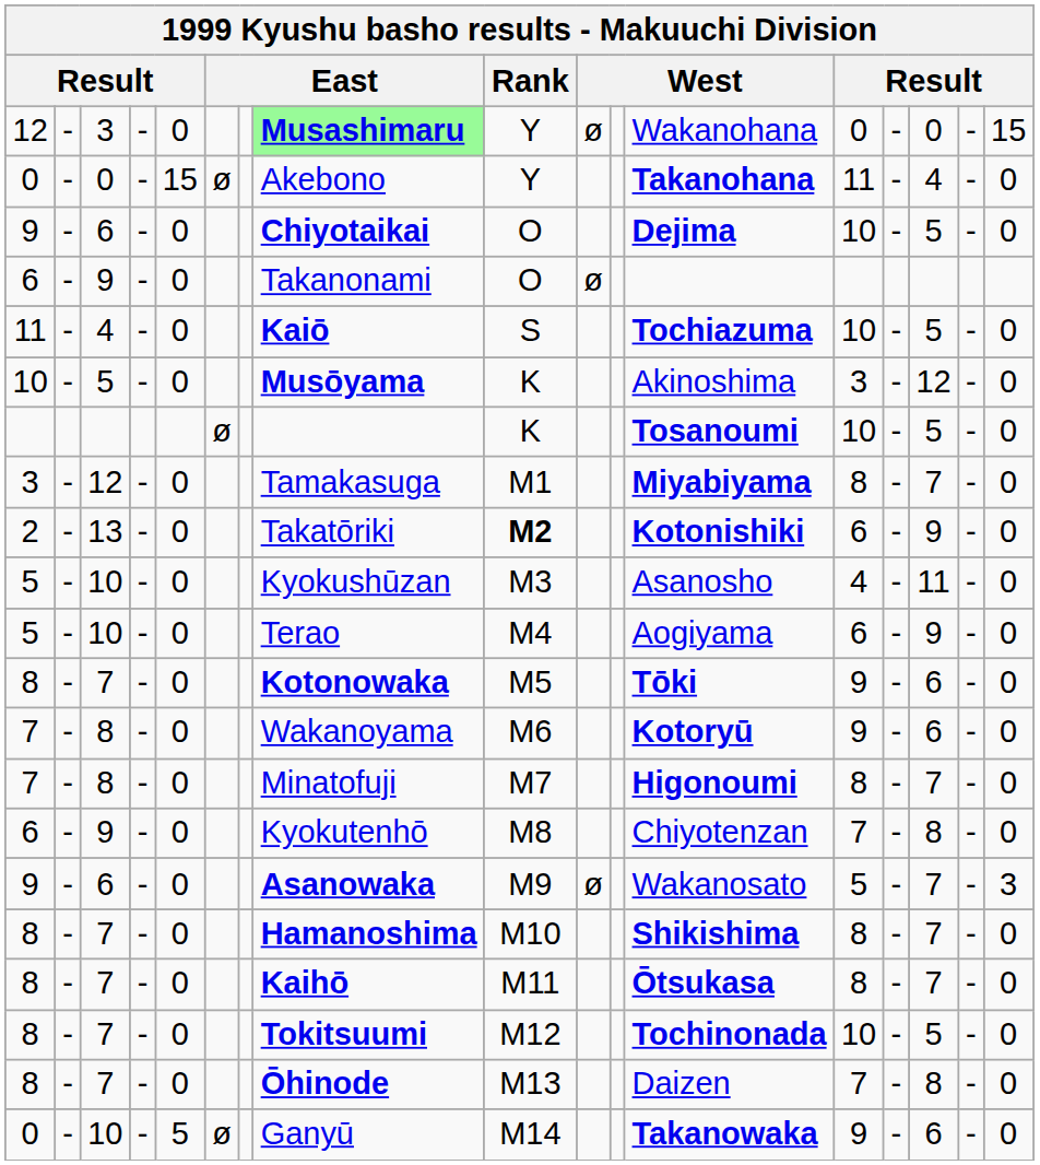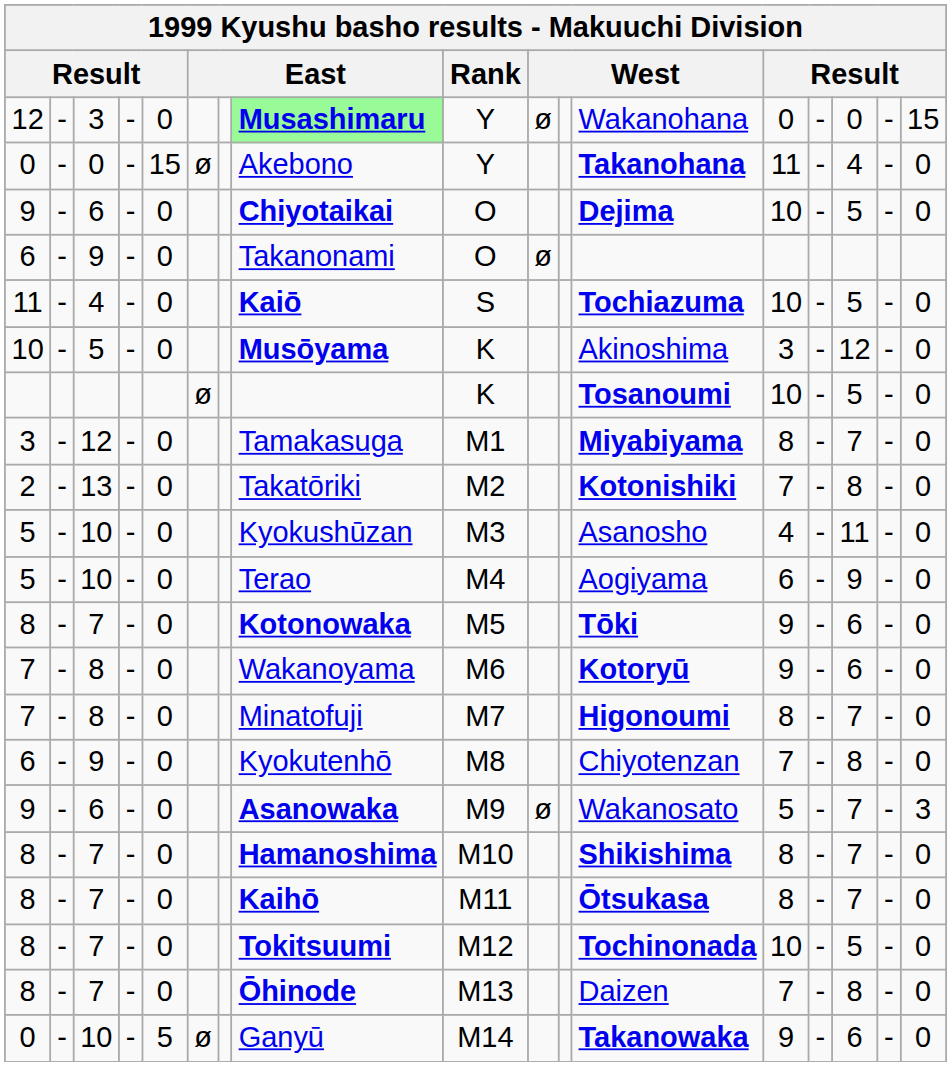 <table class="wikitable">
 <tr>
 <th colspan="17">1999 Kyushu basho results - Makuuchi Division</th>
 </tr>
 <tr>
 <th colspan="5">Result</th>
 <th colspan="3">East</th>
 <th>Rank</th>
 <th colspan="3">West</th>
 <th colspan="5">Result</th>
 </tr>
 <tr>
 <td align=center>12</td>
 <td align=center>-</td>
 <td align=center>3</td>
 <td align=center>-</td>
 <td align=center>0</td>
 <td align=center></td>
 <td align=center></td>
 <td style="background: PaleGreen;"><strong><a href='#'>Musashimaru</a></strong></td>
 <td align=center>Y</td>
 <td align=center>ø</td>
 <td align=center></td>
 <td><a href='#'>Wakanohana</a></td>
 <td align=center>0</td>
 <td align=center>-</td>
 <td align=center>0</td>
 <td align=center>-</td>
 <td align=center>15</td>
 </tr>
 <tr>
 <td align=center>0</td>
 <td align=center>-</td>
 <td align=center>0</td>
 <td align=center>-</td>
 <td align=center>15</td>
 <td align=center>ø</td>
 <td align=center></td>
 <td><a href='#'>Akebono</a></td>
 <td align=center>Y</td>
 <td align=center></td>
 <td align=center></td>
 <td><strong><a href='#'>Takanohana</a></strong></td>
 <td align=center>11</td>
 <td align=center>-</td>
 <td align=center>4</td>
 <td align=center>-</td>
 <td align=center>0</td>
 </tr>
 <tr>
 <td align=center>9</td>
 <td align=center>-</td>
 <td align=center>6</td>
 <td align=center>-</td>
 <td align=center>0</td>
 <td align=center></td>
 <td align=center></td>
 <td><strong><a href='#'>Chiyotaikai</a></strong></td>
 <td align=center>O</td>
 <td align=center></td>
 <td align=center></td>
 <td><strong><a href='#'>Dejima</a></strong></td>
 <td align=center>10</td>
 <td align=center>-</td>
 <td align=center>5</td>
 <td align=center>-</td>
 <td align=center>0</td>
 </tr>
 <tr>
 <td align=center>6</td>
 <td align=center>-</td>
 <td align=center>9</td>
 <td align=center>-</td>
 <td align=center>0</td>
 <td align=center></td>
 <td align=center></td>
 <td><a href='#'>Takanonami</a></td>
 <td align=center>O</td>
 <td align=center>ø</td>
 <td align=center></td>
 <td></td>
 <td align=center></td>
 <td align=center></td>
 <td align=center></td>
 <td align=center></td>
 <td align=center></td>
 </tr>
 <tr>
 <td align=center>11</td>
 <td align=center>-</td>
 <td align=center>4</td>
 <td align=center>-</td>
 <td align=center>0</td>
 <td align=center></td>
 <td align=center></td>
 <td><strong><a href='#'>Kaiō</a></strong></td>
 <td align=center>S</td>
 <td align=center></td>
 <td align=center></td>
 <td><strong><a href='#'>Tochiazuma</a></strong></td>
 <td align=center>10</td>
 <td align=center>-</td>
 <td align=center>5</td>
 <td align=center>-</td>
 <td align=center>0</td>
 </tr>
 <tr>
 <td align=center>10</td>
 <td align=center>-</td>
 <td align=center>5</td>
 <td align=center>-</td>
 <td align=center>0</td>
 <td align=center></td>
 <td align=center></td>
 <td><strong><a href='#'>Musōyama</a></strong></td>
 <td align=center>K</td>
 <td align=center></td>
 <td align=center></td>
 <td><a href='#'>Akinoshima</a></td>
 <td align=center>3</td>
 <td align=center>-</td>
 <td align=center>12</td>
 <td align=center>-</td>
 <td align=center>0</td>
 </tr>
 <tr>
 <td align=center></td>
 <td align=center></td>
 <td align=center></td>
 <td align=center></td>
 <td align=center></td>
 <td align=center>ø</td>
 <td align=center></td>
 <td></td>
 <td align=center>K</td>
 <td align=center></td>
 <td align=center></td>
 <td><strong><a href='#'>Tosanoumi</a></strong></td>
 <td align=center>10</td>
 <td align=center>-</td>
 <td align=center>5</td>
 <td align=center>-</td>
 <td align=center>0</td>
 </tr>
 <tr>
 <td align=center>3</td>
 <td align=center>-</td>
 <td align=center>12</td>
 <td align=center>-</td>
 <td align=center>0</td>
 <td align=center></td>
 <td align=center></td>
 <td><a href='#'>Tamakasuga</a></td>
 <td align=center>M1</td>
 <td align=center></td>
 <td align=center></td>
 <td><strong><a href='#'>Miyabiyama</a></strong></td>
 <td align=center>8</td>
 <td align=center>-</td>
 <td align=center>7</td>
 <td align=center>-</td>
 <td align=center>0</td>
 </tr>
 <tr>
 <td align=center>2</td>
 <td align=center>-</td>
 <td align=center>13</td>
 <td align=center>-</td>
 <td align=center>0</td>
 <td align=center></td>
 <td align=center></td>
 <td><a href='#'>Takatōriki</a></td>
-<td align=center><strong>M2</strong></td>
+<td align=center>M2</td>
 <td align=center></td>
 <td align=center></td>
 <td><strong><a href='#'>Kotonishiki</a></strong></td>
-<td align=center>6</td>
+<td align=center>7</td>
 <td align=center>-</td>
-<td align=center>9</td>
+<td align=center>8</td>
 <td align=center>-</td>
 <td align=center>0</td>
 </tr>
 <tr>
 <td align=center>5</td>
 <td align=center>-</td>
 <td align=center>10</td>
 <td align=center>-</td>
 <td align=center>0</td>
 <td align=center></td>
 <td align=center></td>
 <td><a href='#'>Kyokushūzan</a></td>
 <td align=center>M3</td>
 <td align=center></td>
 <td align=center></td>
 <td><a href='#'>Asanosho</a></td>
 <td align=center>4</td>
 <td align=center>-</td>
 <td align=center>11</td>
 <td align=center>-</td>
 <td align=center>0</td>
 </tr>
 <tr>
 <td align=center>5</td>
 <td align=center>-</td>
 <td align=center>10</td>
 <td align=center>-</td>
 <td align=center>0</td>
 <td align=center></td>
 <td align=center></td>
 <td><a href='#'>Terao</a></td>
 <td align=center>M4</td>
 <td align=center></td>
 <td align=center></td>
 <td><a href='#'>Aogiyama</a></td>
 <td align=center>6</td>
 <td align=center>-</td>
 <td align=center>9</td>
 <td align=center>-</td>
 <td align=center>0</td>
 </tr>
 <tr>
 <td align=center>8</td>
 <td align=center>-</td>
 <td align=center>7</td>
 <td align=center>-</td>
 <td align=center>0</td>
 <td align=center></td>
 <td align=center></td>
 <td><strong><a href='#'>Kotonowaka</a></strong></td>
 <td align=center>M5</td>
 <td align=center></td>
 <td align=center></td>
 <td><strong><a href='#'>Tōki</a></strong></td>
 <td align=center>9</td>
 <td align=center>-</td>
 <td align=center>6</td>
 <td align=center>-</td>
 <td align=center>0</td>
 </tr>
 <tr>
 <td align=center>7</td>
 <td align=center>-</td>
 <td align=center>8</td>
 <td align=center>-</td>
 <td align=center>0</td>
 <td align=center></td>
 <td align=center></td>
 <td><a href='#'>Wakanoyama</a></td>
 <td align=center>M6</td>
 <td align=center></td>
 <td align=center></td>
 <td><strong><a href='#'>Kotoryū</a></strong></td>
 <td align=center>9</td>
 <td align=center>-</td>
 <td align=center>6</td>
 <td align=center>-</td>
 <td align=center>0</td>
 </tr>
 <tr>
 <td align=center>7</td>
 <td align=center>-</td>
 <td align=center>8</td>
 <td align=center>-</td>
 <td align=center>0</td>
 <td align=center></td>
 <td align=center></td>
 <td><a href='#'>Minatofuji</a></td>
 <td align=center>M7</td>
 <td align=center></td>
 <td align=center></td>
 <td><strong><a href='#'>Higonoumi</a></strong></td>
 <td align=center>8</td>
 <td align=center>-</td>
 <td align=center>7</td>
 <td align=center>-</td>
 <td align=center>0</td>
 </tr>
 <tr>
 <td align=center>6</td>
 <td align=center>-</td>
 <td align=center>9</td>
 <td align=center>-</td>
 <td align=center>0</td>
 <td align=center></td>
 <td align=center></td>
 <td><a href='#'>Kyokutenhō</a></td>
 <td align=center>M8</td>
 <td align=center></td>
 <td align=center></td>
 <td><a href='#'>Chiyotenzan</a></td>
 <td align=center>7</td>
 <td align=center>-</td>
 <td align=center>8</td>
 <td align=center>-</td>
 <td align=center>0</td>
 </tr>
 <tr>
 <td align=center>9</td>
 <td align=center>-</td>
 <td align=center>6</td>
 <td align=center>-</td>
 <td align=center>0</td>
 <td align=center></td>
 <td align=center></td>
 <td><strong><a href='#'>Asanowaka</a></strong></td>
 <td align=center>M9</td>
 <td align=center>ø</td>
 <td align=center></td>
 <td><a href='#'>Wakanosato</a></td>
 <td align=center>5</td>
 <td align=center>-</td>
 <td align=center>7</td>
 <td align=center>-</td>
 <td align=center>3</td>
 </tr>
 <tr>
 <td align=center>8</td>
 <td align=center>-</td>
 <td align=center>7</td>
 <td align=center>-</td>
 <td align=center>0</td>
 <td align=center></td>
 <td align=center></td>
 <td><strong><a href='#'>Hamanoshima</a></strong></td>
 <td align=center>M10</td>
 <td align=center></td>
 <td align=center></td>
 <td><strong><a href='#'>Shikishima</a></strong></td>
 <td align=center>8</td>
 <td align=center>-</td>
 <td align=center>7</td>
 <td align=center>-</td>
 <td align=center>0</td>
 </tr>
 <tr>
 <td align=center>8</td>
 <td align=center>-</td>
 <td align=center>7</td>
 <td align=center>-</td>
 <td align=center>0</td>
 <td align=center></td>
 <td align=center></td>
 <td><strong><a href='#'>Kaihō</a></strong></td>
 <td align=center>M11</td>
 <td align=center></td>
 <td align=center></td>
 <td><strong><a href='#'>Ōtsukasa</a></strong></td>
 <td align=center>8</td>
 <td align=center>-</td>
 <td align=center>7</td>
 <td align=center>-</td>
 <td align=center>0</td>
 </tr>
 <tr>
 <td align=center>8</td>
 <td align=center>-</td>
 <td align=center>7</td>
 <td align=center>-</td>
 <td align=center>0</td>
 <td align=center></td>
 <td align=center></td>
 <td><strong><a href='#'>Tokitsuumi</a></strong></td>
 <td align=center>M12</td>
 <td align=center></td>
 <td align=center></td>
 <td><strong><a href='#'>Tochinonada</a></strong></td>
 <td align=center>10</td>
 <td align=center>-</td>
 <td align=center>5</td>
 <td align=center>-</td>
 <td align=center>0</td>
 </tr>
 <tr>
 <td align=center>8</td>
 <td align=center>-</td>
 <td align=center>7</td>
 <td align=center>-</td>
 <td align=center>0</td>
 <td align=center></td>
 <td align=center></td>
 <td><strong><a href='#'>Ōhinode</a></strong></td>
 <td align=center>M13</td>
 <td align=center></td>
 <td align=center></td>
 <td><a href='#'>Daizen</a></td>
 <td align=center>7</td>
 <td align=center>-</td>
 <td align=center>8</td>
 <td align=center>-</td>
 <td align=center>0</td>
 </tr>
 <tr>
 <td align=center>0</td>
 <td align=center>-</td>
 <td align=center>10</td>
 <td align=center>-</td>
 <td align=center>5</td>
 <td align=center>ø</td>
 <td align=center></td>
 <td><a href='#'>Ganyū</a></td>
 <td align=center>M14</td>
 <td align=center></td>
 <td align=center></td>
 <td><strong><a href='#'>Takanowaka</a></strong></td>
 <td align=center>9</td>
 <td align=center>-</td>
 <td align=center>6</td>
 <td align=center>-</td>
 <td align=center>0</td>
 </tr>
 </table>
